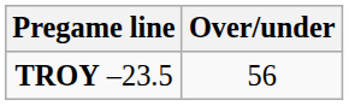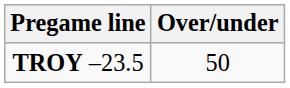 <table class="wikitable">
 <tr align="center">
 <th style=>Pregame line</th>
 <th style=>Over/under</th>
 </tr>
 <tr align="center">
 <td><strong>TROY</strong> –23.5</td>
-<td>56</td>
+<td>50</td>
 </tr>
 </table>
